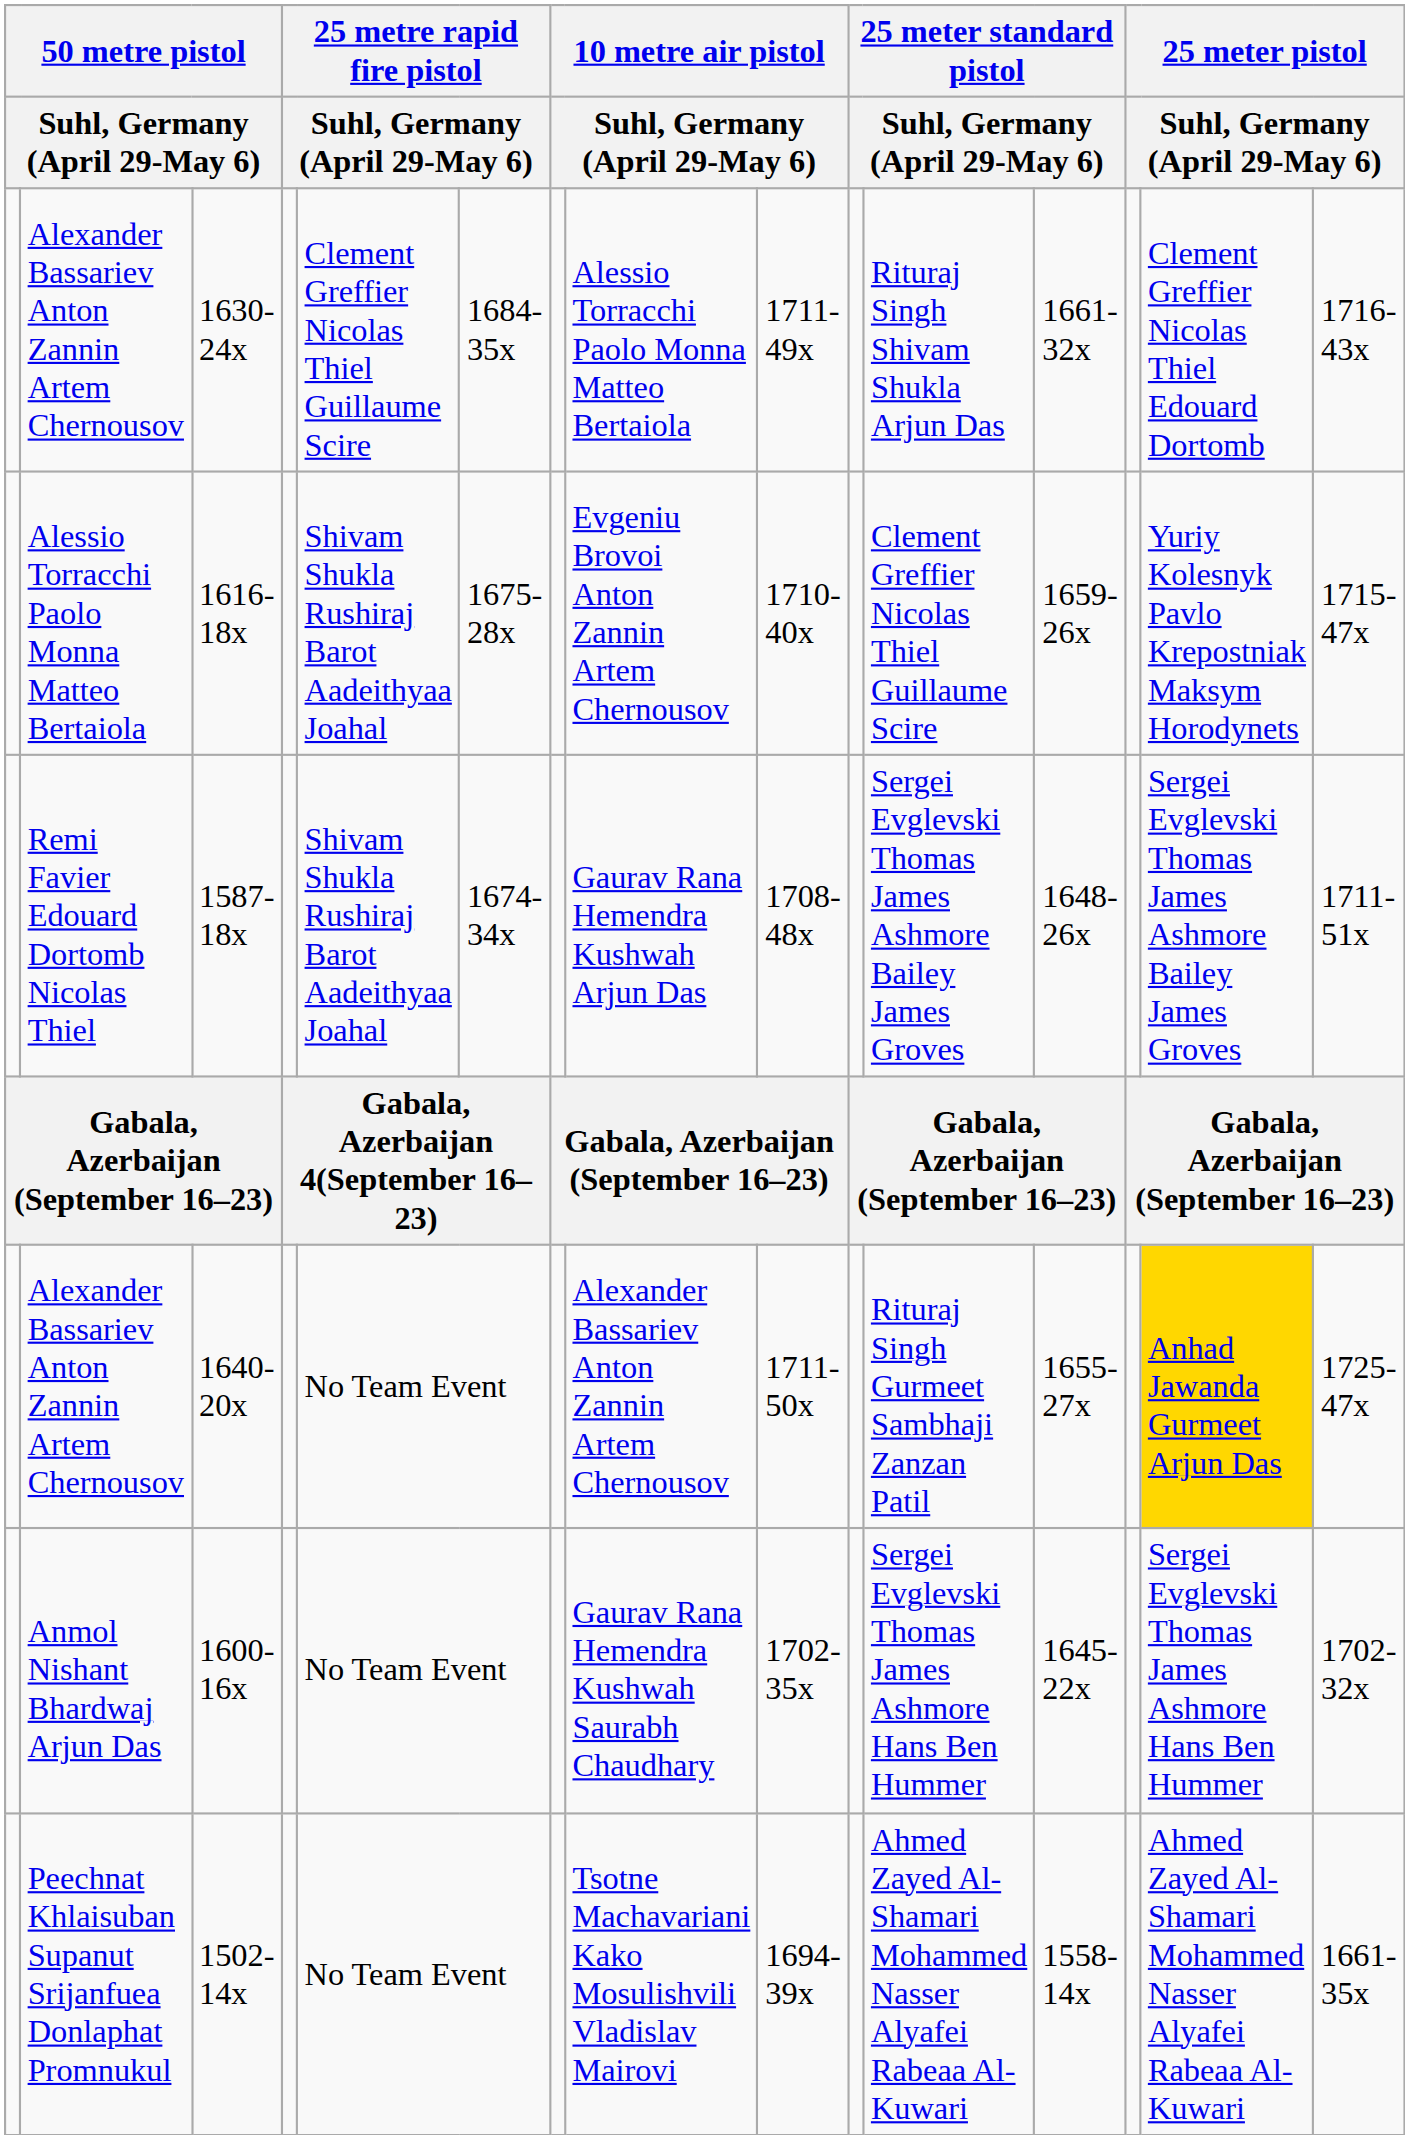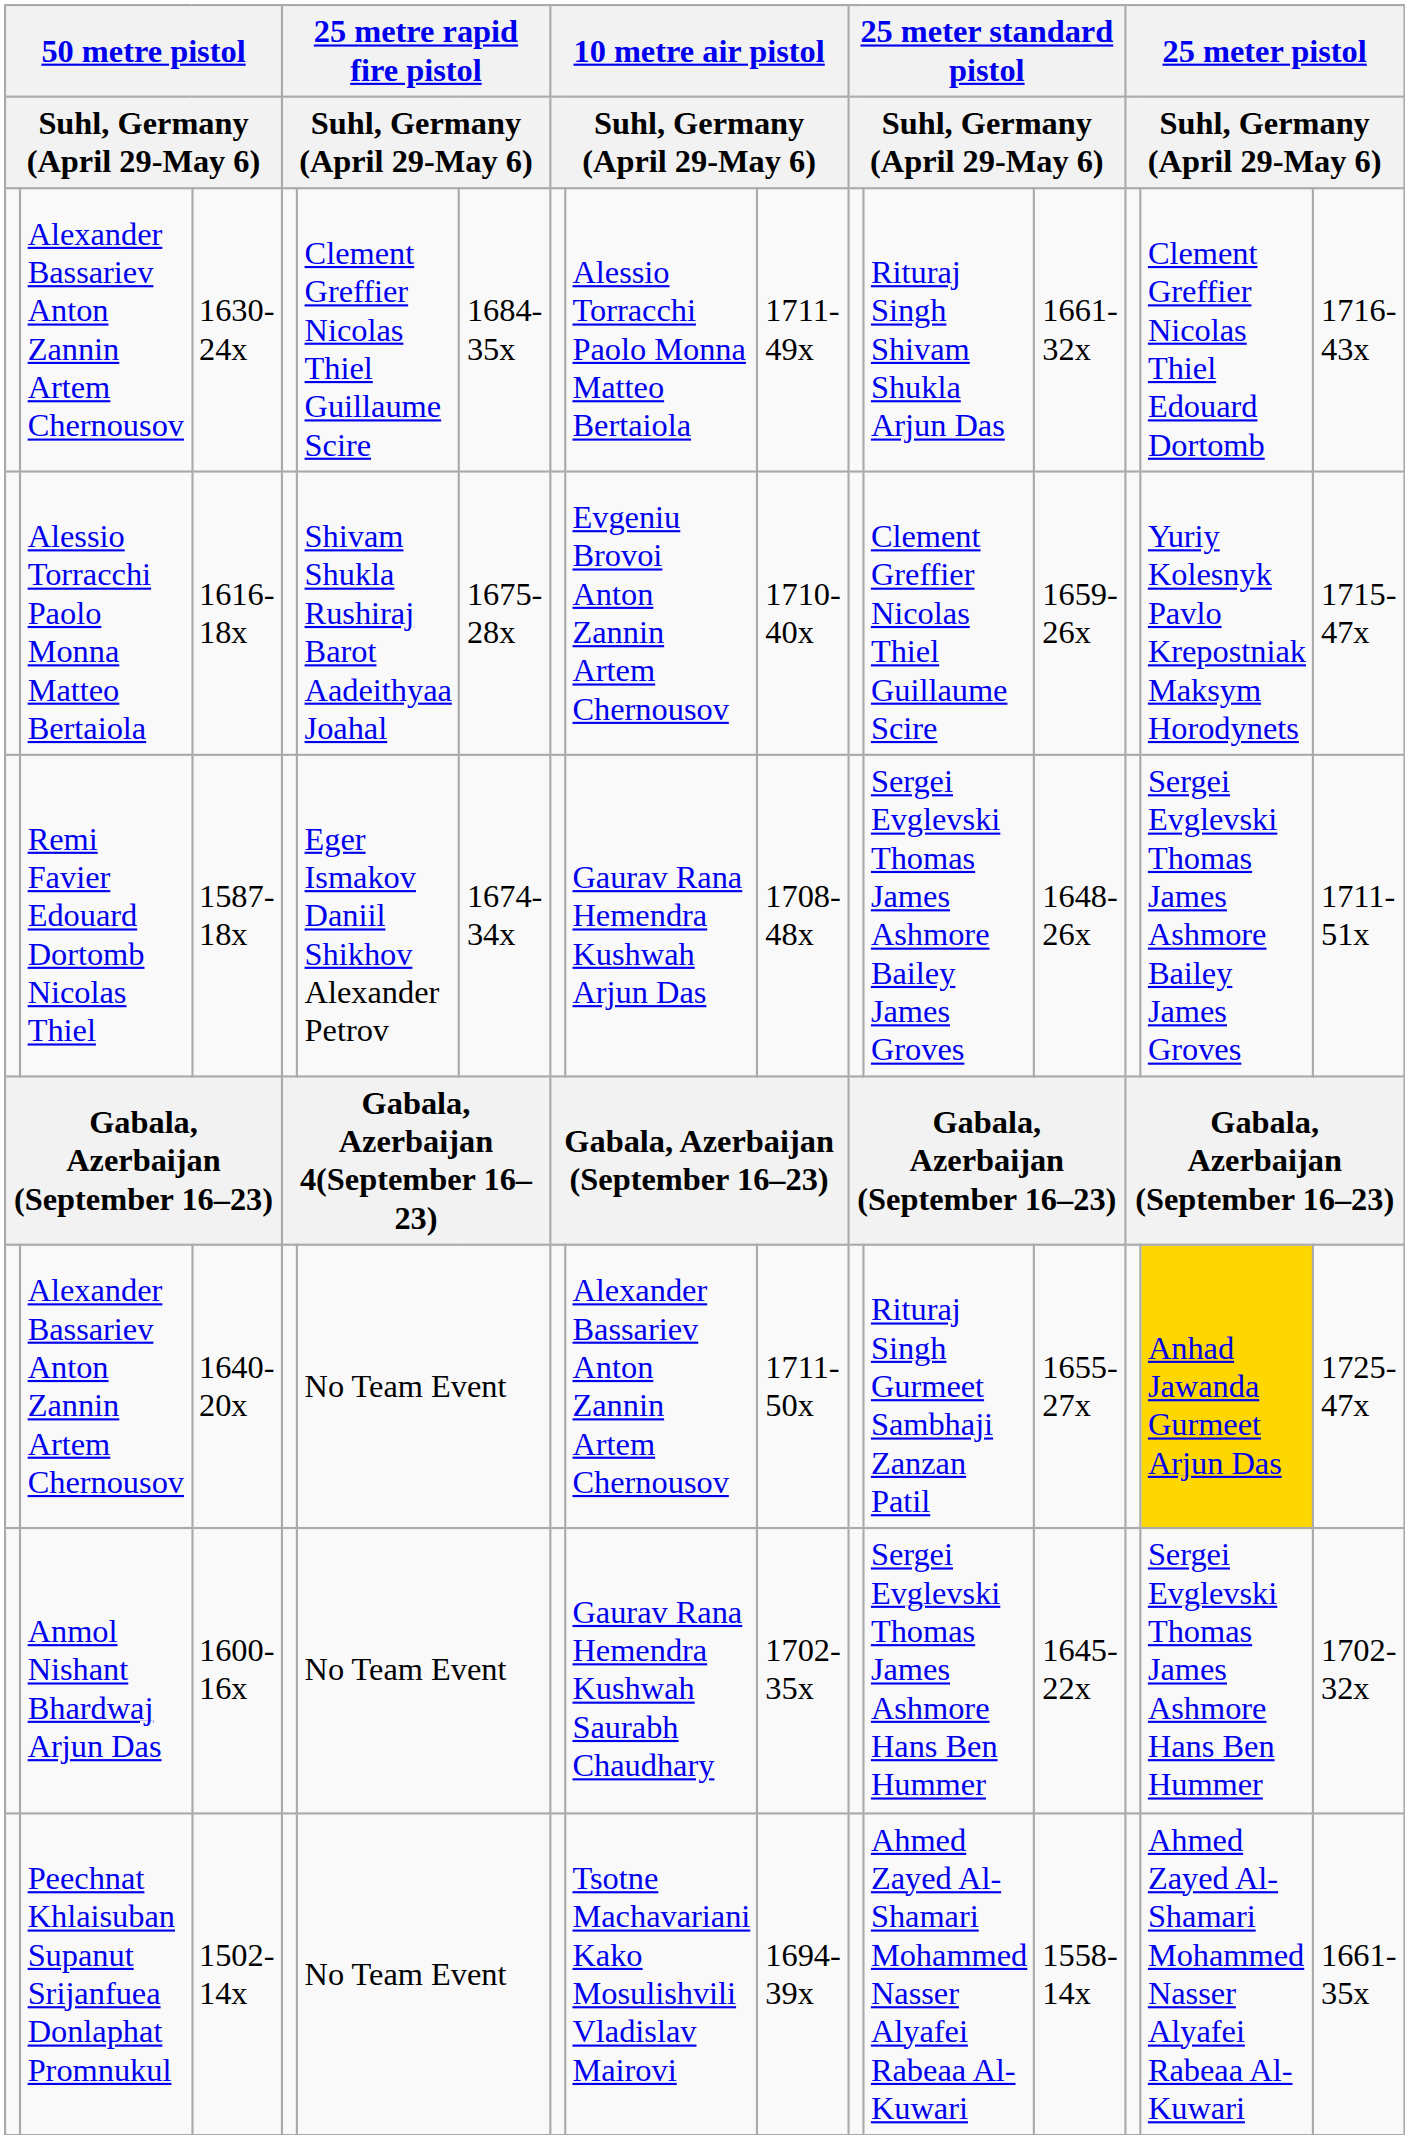 <table class="wikitable" style="font-size: 95%">
 <tr>
 <th colspan="3"><a href='#'>50 metre pistol</a></th>
 <th colspan="3"><a href='#'>25 metre rapid fire pistol</a></th>
 <th colspan="3"><a href='#'>10 metre air pistol</a></th>
 <th colspan="3"><a href='#'>25 meter standard pistol</a></th>
 <th colspan="3"><a href='#'>25 meter pistol</a></th>
 </tr>
 <tr>
 <th colspan="3">Suhl, Germany<br>(April 29-May 6)</th>
 <th colspan="3">Suhl, Germany<br>(April 29-May 6)</th>
 <th colspan="3">Suhl, Germany<br>(April 29-May 6)</th>
 <th colspan="3">Suhl, Germany<br>(April 29-May 6)</th>
 <th colspan="3">Suhl, Germany<br>(April 29-May 6)</th>
 </tr>
 <tr>
 <td></td>
 <td> <a href='#'>Alexander Bassariev</a><br><a href='#'>Anton Zannin</a><br><a href='#'>Artem Chernousov</a></td>
 <td>1630-24x</td>
 <td></td>
 <td><br><a href='#'>Clement Greffier</a><br><a href='#'>Nicolas Thiel</a><br><a href='#'>Guillaume Scire</a></td>
 <td>1684-35x</td>
 <td></td>
 <td><br><a href='#'>Alessio Torracchi</a><br><a href='#'>Paolo Monna</a><br><a href='#'>Matteo Bertaiola</a></td>
 <td>1711-49x</td>
 <td></td>
 <td><br><a href='#'>Rituraj Singh</a><br><a href='#'>Shivam Shukla</a><br><a href='#'>Arjun Das</a></td>
 <td>1661-32x</td>
 <td></td>
 <td><br><a href='#'>Clement Greffier</a><br><a href='#'>Nicolas Thiel</a><br><a href='#'>Edouard Dortomb</a></td>
 <td>1716-43x</td>
 </tr>
 <tr>
 <td></td>
 <td><br><a href='#'>Alessio Torracchi</a><br><a href='#'>Paolo Monna</a><br><a href='#'>Matteo Bertaiola</a></td>
 <td>1616-18x</td>
 <td></td>
 <td><br><a href='#'>Shivam Shukla</a><br><a href='#'>Rushiraj Barot</a><br><a href='#'>Aadeithyaa Joahal</a></td>
 <td>1675-28x</td>
 <td></td>
 <td> <a href='#'>Evgeniu Brovoi</a><br><a href='#'>Anton Zannin</a><br><a href='#'>Artem Chernousov</a></td>
 <td>1710-40x</td>
 <td></td>
 <td><br><a href='#'>Clement Greffier</a><br><a href='#'>Nicolas Thiel</a><br><a href='#'>Guillaume Scire</a></td>
 <td>1659-26x</td>
 <td></td>
 <td><br><a href='#'>Yuriy Kolesnyk</a><br><a href='#'>Pavlo Krepostniak</a><br><a href='#'>Maksym Horodynets</a></td>
 <td>1715-47x</td>
 </tr>
 <tr>
 <td></td>
 <td><br><a href='#'>Remi Favier</a><br><a href='#'>Edouard Dortomb</a><br><a href='#'>Nicolas Thiel</a></td>
 <td>1587-18x</td>
 <td></td>
-<td><br><a href='#'>Shivam Shukla</a><br><a href='#'>Rushiraj Barot</a><br><a href='#'>Aadeithyaa Joahal</a></td>
+<td><br><a href='#'>Eger Ismakov</a><br><a href='#'>Daniil Shikhov</a><br>Alexander Petrov</td>
 <td>1674-34x</td>
 <td></td>
 <td><br><a href='#'>Gaurav Rana</a><br><a href='#'>Hemendra Kushwah</a><br><a href='#'>Arjun Das</a></td>
 <td>1708-48x</td>
 <td></td>
 <td> <a href='#'>Sergei Evglevski</a><br><a href='#'>Thomas James Ashmore</a><br><a href='#'>Bailey James Groves</a></td>
 <td>1648-26x</td>
 <td></td>
 <td> <a href='#'>Sergei Evglevski</a><br><a href='#'>Thomas James Ashmore</a><br><a href='#'>Bailey James Groves</a></td>
 <td>1711-51x</td>
 </tr>
 <tr>
 <th colspan="3">Gabala, Azerbaijan<br>(September 16–23)</th>
 <th colspan="3">Gabala, Azerbaijan 4(September 16–23)</th>
 <th colspan="3">Gabala, Azerbaijan<br>(September 16–23)</th>
 <th colspan="3">Gabala, Azerbaijan<br>(September 16–23)</th>
 <th colspan="3">Gabala, Azerbaijan (September 16–23)</th>
 </tr>
 <tr>
 <td></td>
 <td> <a href='#'>Alexander Bassariev</a><br><a href='#'>Anton Zannin</a><br><a href='#'>Artem Chernousov</a></td>
 <td>1640-20x</td>
 <td></td>
 <td colspan="2">No Team Event</td>
 <td></td>
 <td> <a href='#'>Alexander Bassariev</a><br><a href='#'>Anton Zannin</a><br><a href='#'>Artem Chernousov</a></td>
 <td>1711-50x</td>
 <td></td>
 <td><br><a href='#'>Rituraj Singh</a><br><a href='#'>Gurmeet</a><br><a href='#'>Sambhaji Zanzan Patil</a></td>
 <td>1655-27x</td>
 <td></td>
 <td style="background: gold;"><br><a href='#'>Anhad Jawanda</a><br><a href='#'>Gurmeet</a><br><a href='#'>Arjun Das</a></td>
 <td>1725-47x</td>
 </tr>
 <tr>
 <td></td>
 <td><br><a href='#'>Anmol</a><br><a href='#'>Nishant Bhardwaj</a><br><a href='#'>Arjun Das</a></td>
 <td>1600-16x</td>
 <td></td>
 <td colspan="2">No Team Event</td>
 <td></td>
 <td><br><a href='#'>Gaurav Rana</a><br><a href='#'>Hemendra Kushwah</a><br><a href='#'>Saurabh Chaudhary</a></td>
 <td>1702-35x</td>
 <td></td>
 <td> <a href='#'>Sergei Evglevski</a><br><a href='#'>Thomas James Ashmore</a><br><a href='#'>Hans Ben Hummer</a></td>
 <td>1645-22x</td>
 <td></td>
 <td> <a href='#'>Sergei Evglevski</a><br><a href='#'>Thomas James Ashmore</a><br><a href='#'>Hans Ben Hummer</a></td>
 <td>1702-32x</td>
 </tr>
 <tr>
 <td></td>
 <td><a href='#'>Peechnat Khlaisuban</a><br><a href='#'>Supanut Srijanfuea</a><br><a href='#'>Donlaphat Promnukul</a></td>
 <td>1502-14x</td>
 <td></td>
 <td colspan="2">No Team Event</td>
 <td></td>
 <td><a href='#'>Tsotne Machavariani</a><br><a href='#'>Kako Mosulishvili</a><br><a href='#'>Vladislav Mairovi</a></td>
 <td>1694-39x</td>
 <td></td>
 <td><a href='#'>Ahmed Zayed Al-Shamari</a><br><a href='#'>Mohammed Nasser Alyafei</a><br><a href='#'>Rabeaa Al-Kuwari</a></td>
 <td>1558-14x</td>
 <td></td>
 <td><a href='#'>Ahmed Zayed Al-Shamari</a><br><a href='#'>Mohammed Nasser Alyafei</a><br><a href='#'>Rabeaa Al-Kuwari</a></td>
 <td>1661-35x</td>
 </tr>
 </table>
